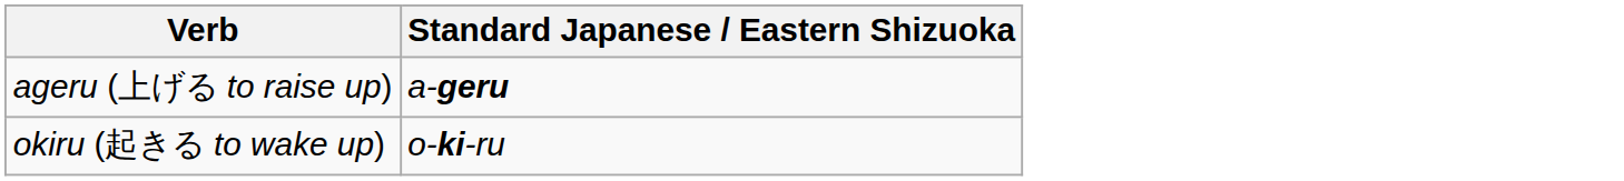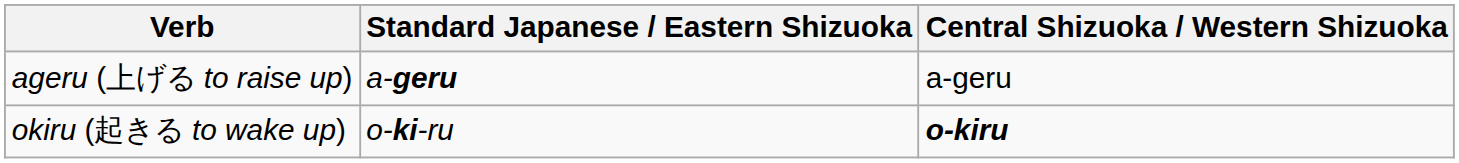 <table class="wikitable">
 <tr>
 <th>Verb</th>
 <th>Standard Japanese / Eastern Shizuoka</th>
+<th>Central Shizuoka / Western Shizuoka</th>
 </tr>
 <tr>
 <td><em>ageru</em> (上げる <em>to raise up</em>)</td>
 <td><em>a-<strong>geru<strong><em></td>
+<td></em>a-</strong>geru</em></strong></td>
 </tr>
 <tr>
 <td><em>okiru</em> (起きる <em>to wake up</em>)</td>
 <td><em>o-<strong>ki</strong>-ru</em></td>
+<td><strong><em>o<strong>-kiru<em></td>
 </tr>
 </table>
